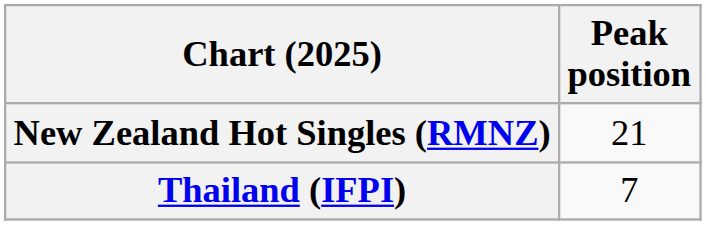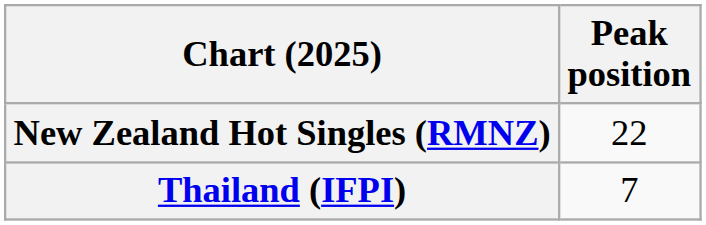 <table class="wikitable plainrowheaders sortable" style="text-align:center">
 <tr>
 <th scope="col">Chart (2025)</th>
 <th scope="col">Peak<br>position</th>
 </tr>
 <tr>
 <th scope="row">New Zealand Hot Singles (<a href='#'>RMNZ</a>)</th>
-<td>21</td>
+<td>22</td>
 </tr>
 <tr>
 <th scope="row"><a href='#'>Thailand</a> (<a href='#'>IFPI</a>)</th>
 <td>7</td>
 </tr>
 </table>
